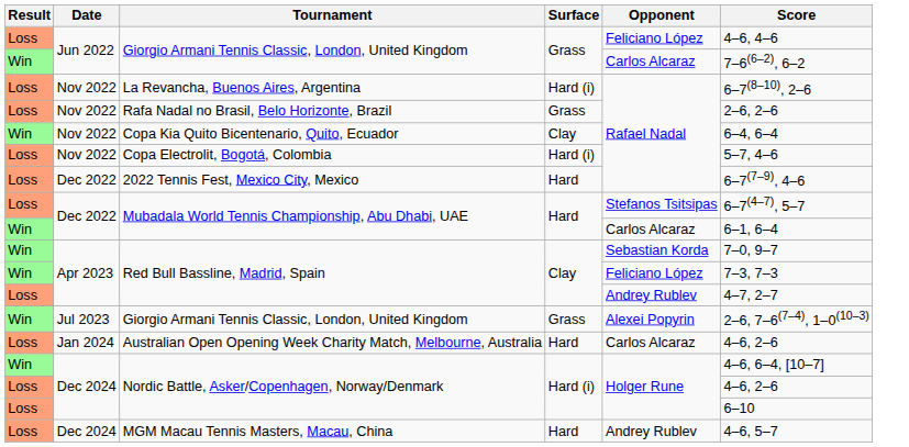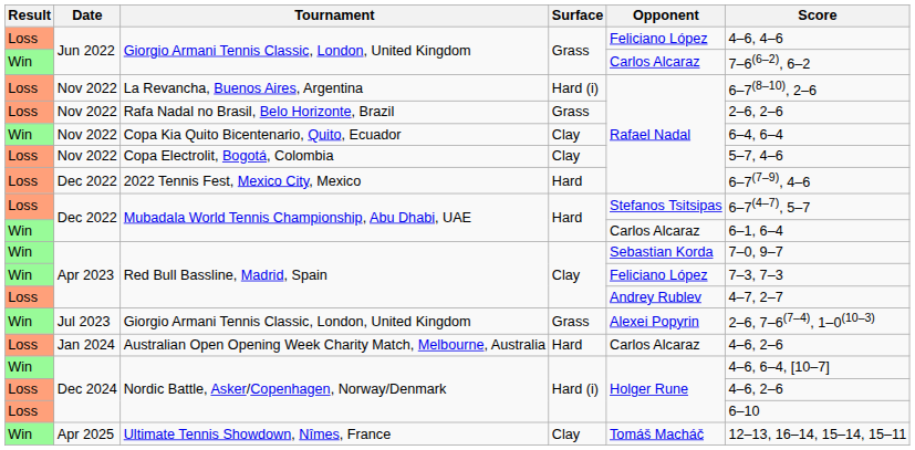 <table class="sortable wikitable">
 <tr>
 <th>Result</th>
 <th>Date</th>
 <th>Tournament</th>
 <th>Surface</th>
 <th>Opponent</th>
 <th>Score</th>
 </tr>
 <tr>
 <td bgcolor=ffa07a>Loss</td>
 <td rowspan="2">Jun 2022</td>
 <td rowspan="2"><a href='#'>Giorgio Armani Tennis Classic</a>, <a href='#'>London</a>, United Kingdom</td>
 <td rowspan="2">Grass</td>
 <td> <a href='#'>Feliciano López</a></td>
 <td>4–6, 4–6</td>
 </tr>
 <tr>
 <td bgcolor=98fb98>Win</td>
 <td> <a href='#'>Carlos Alcaraz</a></td>
 <td>7–6<sup>(6–2)</sup>, 6–2</td>
 </tr>
 <tr>
 <td bgcolor=ffa07a>Loss</td>
 <td>Nov 2022</td>
 <td>La Revancha, <a href='#'>Buenos Aires</a>, Argentina</td>
 <td>Hard (i)</td>
 <td rowspan="5"> <a href='#'>Rafael Nadal</a></td>
 <td>6–7<sup>(8–10)</sup>, 2–6</td>
 </tr>
 <tr>
 <td bgcolor=ffa07a>Loss</td>
 <td>Nov 2022</td>
 <td>Rafa Nadal no Brasil, <a href='#'>Belo Horizonte</a>, Brazil</td>
 <td>Grass</td>
 <td>2–6, 2–6</td>
 </tr>
 <tr>
 <td bgcolor=98fb98>Win</td>
 <td>Nov 2022</td>
 <td>Copa Kia Quito Bicentenario, <a href='#'>Quito</a>, Ecuador</td>
 <td>Clay</td>
 <td>6–4, 6–4</td>
 </tr>
 <tr>
 <td bgcolor=ffa07a>Loss</td>
 <td>Nov 2022</td>
 <td>Copa Electrolit, <a href='#'>Bogotá</a>, Colombia</td>
-<td>Hard (i)</td>
+<td>Clay</td>
 <td>5–7, 4–6</td>
 </tr>
 <tr>
 <td bgcolor=ffa07a>Loss</td>
 <td>Dec 2022</td>
 <td>2022 Tennis Fest, <a href='#'>Mexico City</a>, Mexico</td>
 <td>Hard</td>
 <td>6–7<sup>(7–9)</sup>, 4–6</td>
 </tr>
 <tr>
 <td bgcolor=ffa07a>Loss</td>
 <td rowspan="2">Dec 2022</td>
 <td rowspan="2"><a href='#'>Mubadala World Tennis Championship</a>, <a href='#'>Abu Dhabi</a>, UAE</td>
 <td rowspan="2">Hard</td>
 <td> <a href='#'>Stefanos Tsitsipas</a></td>
 <td>6–7<sup>(4–7)</sup>, 5–7</td>
 </tr>
 <tr>
 <td bgcolor=98fb98>Win</td>
 <td> Carlos Alcaraz</td>
 <td>6–1, 6–4</td>
 </tr>
 <tr>
 <td bgcolor=98fb98>Win</td>
 <td rowspan="3">Apr 2023</td>
 <td rowspan="3">Red Bull Bassline, <a href='#'>Madrid</a>, Spain</td>
 <td rowspan="3">Clay</td>
 <td> <a href='#'>Sebastian Korda</a></td>
 <td>7–0, 9–7</td>
 </tr>
 <tr>
 <td bgcolor=98fb98>Win</td>
 <td> <a href='#'>Feliciano López</a></td>
 <td>7–3, 7–3</td>
 </tr>
 <tr>
 <td bgcolor=ffa07a>Loss</td>
 <td> <a href='#'>Andrey Rublev</a></td>
 <td>4–7, 2–7</td>
 </tr>
 <tr>
 <td bgcolor=98fb98>Win</td>
 <td>Jul 2023</td>
 <td BNP Paribas Tennis Classic>Giorgio Armani Tennis Classic, London, United Kingdom</td>
 <td>Grass</td>
 <td> <a href='#'>Alexei Popyrin</a></td>
 <td>2–6, 7–6<sup>(7–4)</sup>, 1–0<sup>(10–3)</sup></td>
 </tr>
 <tr>
 <td bgcolor=ffa07a>Loss</td>
 <td>Jan 2024</td>
 <td>Australian Open Opening Week Charity Match, <a href='#'>Melbourne</a>, Australia</td>
 <td>Hard</td>
 <td> Carlos Alcaraz</td>
 <td>4–6, 2–6</td>
 </tr>
 <tr>
 <td bgcolor=98fb98>Win</td>
 <td rowspan="3">Dec 2024</td>
 <td rowspan="3">Nordic Battle, <a href='#'>Asker</a>/<a href='#'>Copenhagen</a>, Norway/Denmark</td>
 <td rowspan="3">Hard (i)</td>
 <td rowspan="3"> <a href='#'>Holger Rune</a></td>
 <td>4–6, 6–4, [10–7]</td>
 </tr>
 <tr>
 <td bgcolor=ffa07a>Loss</td>
 <td>4–6, 2–6</td>
 </tr>
 <tr>
 <td bgcolor=ffa07a>Loss</td>
 <td>6–10</td>
 </tr>
 <tr>
-<td bgcolor=ffa07a>Loss</td>
-<td>Dec 2024</td>
-<td>MGM Macau Tennis Masters, <a href='#'>Macau</a>, China</td>
-<td>Hard</td>
-<td> Andrey Rublev</td>
-<td>4–6, 5–7</td>
+<td bgcolor=98fb98>Win</td>
+<td>Apr 2025</td>
+<td><a href='#'>Ultimate Tennis Showdown</a>, <a href='#'>Nîmes</a>, France</td>
+<td>Clay</td>
+<td> <a href='#'>Tomáš Macháč</a></td>
+<td>12–13, 16–14, 15–14, 15–11</td>
 </tr>
 </table>
